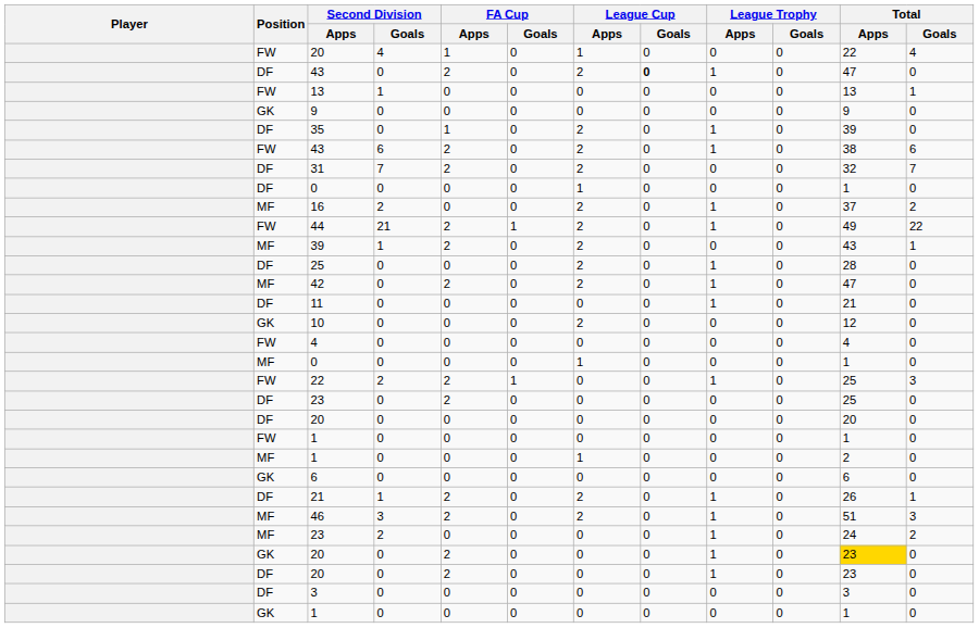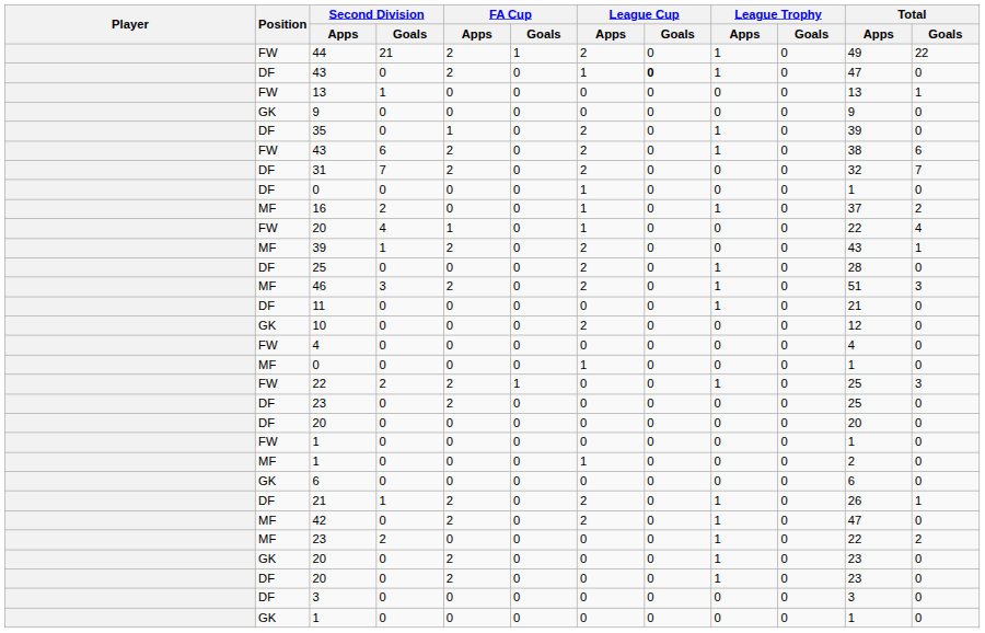 <table class="wikitable plainrowheaders sortable">
 <tr>
 <th rowspan=2 style="width:20em"scope=col>Player</th>
 <th rowspan=2>Position</th>
 <th colspan=2 style="width:10em"scope=col><a href='#'>Second Division</a></th>
 <th colspan=2 style="width:10em"scope=col><a href='#'>FA Cup</a></th>
 <th colspan=2 style="width:10em"scope=col><a href='#'>League Cup</a></th>
 <th colspan=2 style="width:10em"scope=col><a href='#'>League Trophy</a></th>
 <th colspan=2 style="width:10em"scope=col>Total</th>
 </tr>
 <tr>
 <th style="width:5em">Apps</th>
 <th style="width:5em">Goals</th>
 <th style="width:5em">Apps</th>
 <th style="width:5em">Goals</th>
 <th style="width:5em">Apps</th>
 <th style="width:5em">Goals</th>
 <th style="width:5em">Apps</th>
 <th style="width:5em">Goals</th>
 <th style="width:5em">Apps</th>
 <th style="width:5em">Goals</th>
 </tr>
 <tr>
 <th scope=row></th>
 <td>FW</td>
-<td>20</td>
-<td>4</td>
+<td>44</td>
+<td>21</td>
+<td>2</td>
 <td>1</td>
+<td>2</td>
 <td>0</td>
 <td>1</td>
 <td>0</td>
-<td>0</td>
-<td>0</td>
+<td>49</td>
 <td>22</td>
-<td>4</td>
 </tr>
 <tr>
 <th scope=row></th>
 <td>DF</td>
 <td>43</td>
 <td>0</td>
 <td>2</td>
 <td>0</td>
-<td>2</td>
+<td>1</td>
 <td><strong>0</strong></td>
 <td>1</td>
 <td>0</td>
 <td>47</td>
 <td>0</td>
 </tr>
 <tr>
 <th scope=row></th>
 <td>FW</td>
 <td>13</td>
 <td>1</td>
 <td>0</td>
 <td>0</td>
 <td>0</td>
 <td>0</td>
 <td>0</td>
 <td>0</td>
 <td>13</td>
 <td>1</td>
 </tr>
 <tr>
 <th scope=row></th>
 <td>GK</td>
 <td>9</td>
 <td>0</td>
 <td>0</td>
 <td>0</td>
 <td>0</td>
 <td>0</td>
 <td>0</td>
 <td>0</td>
 <td>9</td>
 <td>0</td>
 </tr>
 <tr>
 <th scope=row></th>
 <td>DF</td>
 <td>35</td>
 <td>0</td>
 <td>1</td>
 <td>0</td>
 <td>2</td>
 <td>0</td>
 <td>1</td>
 <td>0</td>
 <td>39</td>
 <td>0</td>
 </tr>
 <tr>
 <th scope=row></th>
 <td>FW</td>
 <td>43</td>
 <td>6</td>
 <td>2</td>
 <td>0</td>
 <td>2</td>
 <td>0</td>
 <td>1</td>
 <td>0</td>
 <td>38</td>
 <td>6</td>
 </tr>
 <tr>
 <th scope=row></th>
 <td>DF</td>
 <td>31</td>
 <td>7</td>
 <td>2</td>
 <td>0</td>
 <td>2</td>
 <td>0</td>
 <td>0</td>
 <td>0</td>
 <td>32</td>
 <td>7</td>
 </tr>
 <tr>
 <th scope=row></th>
 <td>DF</td>
 <td>0</td>
 <td>0</td>
 <td>0</td>
 <td>0</td>
 <td>1</td>
 <td>0</td>
 <td>0</td>
 <td>0</td>
 <td>1</td>
 <td>0</td>
 </tr>
 <tr>
 <th scope=row></th>
 <td>MF</td>
 <td>16</td>
 <td>2</td>
 <td>0</td>
 <td>0</td>
-<td>2</td>
+<td>1</td>
 <td>0</td>
 <td>1</td>
 <td>0</td>
 <td>37</td>
 <td>2</td>
 </tr>
 <tr>
 <th scope=row></th>
 <td>FW</td>
-<td>44</td>
-<td>21</td>
-<td>2</td>
+<td>20</td>
+<td>4</td>
 <td>1</td>
-<td>2</td>
 <td>0</td>
 <td>1</td>
 <td>0</td>
-<td>49</td>
+<td>0</td>
+<td>0</td>
 <td>22</td>
+<td>4</td>
 </tr>
 <tr>
 <th scope=row></th>
 <td>MF</td>
 <td>39</td>
 <td>1</td>
 <td>2</td>
 <td>0</td>
 <td>2</td>
 <td>0</td>
 <td>0</td>
 <td>0</td>
 <td>43</td>
 <td>1</td>
 </tr>
 <tr>
 <th scope=row></th>
 <td>DF</td>
 <td>25</td>
 <td>0</td>
 <td>0</td>
 <td>0</td>
 <td>2</td>
 <td>0</td>
 <td>1</td>
 <td>0</td>
 <td>28</td>
 <td>0</td>
 </tr>
 <tr>
 <th scope=row></th>
 <td>MF</td>
-<td>42</td>
-<td>0</td>
+<td>46</td>
+<td>3</td>
 <td>2</td>
 <td>0</td>
 <td>2</td>
 <td>0</td>
 <td>1</td>
 <td>0</td>
-<td>47</td>
-<td>0</td>
+<td>51</td>
+<td>3</td>
 </tr>
 <tr>
 <th scope=row></th>
 <td>DF</td>
 <td>11</td>
 <td>0</td>
 <td>0</td>
 <td>0</td>
 <td>0</td>
 <td>0</td>
 <td>1</td>
 <td>0</td>
 <td>21</td>
 <td>0</td>
 </tr>
 <tr>
 <th scope=row></th>
 <td>GK</td>
 <td>10</td>
 <td>0</td>
 <td>0</td>
 <td>0</td>
 <td>2</td>
 <td>0</td>
 <td>0</td>
 <td>0</td>
 <td>12</td>
 <td>0</td>
 </tr>
 <tr>
 <th scope=row></th>
 <td>FW</td>
 <td>4</td>
 <td>0</td>
 <td>0</td>
 <td>0</td>
 <td>0</td>
 <td>0</td>
 <td>0</td>
 <td>0</td>
 <td>4</td>
 <td>0</td>
 </tr>
 <tr>
 <th scope=row></th>
 <td>MF</td>
 <td>0</td>
 <td>0</td>
 <td>0</td>
 <td>0</td>
 <td>1</td>
 <td>0</td>
 <td>0</td>
 <td>0</td>
 <td>1</td>
 <td>0</td>
 </tr>
 <tr>
 <th scope=row></th>
 <td>FW</td>
 <td>22</td>
 <td>2</td>
 <td>2</td>
 <td>1</td>
 <td>0</td>
 <td>0</td>
 <td>1</td>
 <td>0</td>
 <td>25</td>
 <td>3</td>
 </tr>
 <tr>
 <th scope=row></th>
 <td>DF</td>
 <td>23</td>
 <td>0</td>
 <td>2</td>
 <td>0</td>
 <td>0</td>
 <td>0</td>
 <td>0</td>
 <td>0</td>
 <td>25</td>
 <td>0</td>
 </tr>
 <tr>
 <th scope=row></th>
 <td>DF</td>
 <td>20</td>
 <td>0</td>
 <td>0</td>
 <td>0</td>
 <td>0</td>
 <td>0</td>
 <td>0</td>
 <td>0</td>
 <td>20</td>
 <td>0</td>
 </tr>
 <tr>
 <th scope=row></th>
 <td>FW</td>
 <td>1</td>
 <td>0</td>
 <td>0</td>
 <td>0</td>
 <td>0</td>
 <td>0</td>
 <td>0</td>
 <td>0</td>
 <td>1</td>
 <td>0</td>
 </tr>
 <tr>
 <th scope=row></th>
 <td>MF</td>
 <td>1</td>
 <td>0</td>
 <td>0</td>
 <td>0</td>
 <td>1</td>
 <td>0</td>
 <td>0</td>
 <td>0</td>
 <td>2</td>
 <td>0</td>
 </tr>
 <tr>
 <th scope=row></th>
 <td>GK</td>
 <td>6</td>
 <td>0</td>
 <td>0</td>
 <td>0</td>
 <td>0</td>
 <td>0</td>
 <td>0</td>
 <td>0</td>
 <td>6</td>
 <td>0</td>
 </tr>
 <tr>
 <th scope=row></th>
 <td>DF</td>
 <td>21</td>
 <td>1</td>
 <td>2</td>
 <td>0</td>
 <td>2</td>
 <td>0</td>
 <td>1</td>
 <td>0</td>
 <td>26</td>
 <td>1</td>
 </tr>
 <tr>
 <th scope=row></th>
 <td>MF</td>
-<td>46</td>
-<td>3</td>
+<td>42</td>
+<td>0</td>
 <td>2</td>
 <td>0</td>
 <td>2</td>
 <td>0</td>
 <td>1</td>
 <td>0</td>
-<td>51</td>
-<td>3</td>
+<td>47</td>
+<td>0</td>
 </tr>
 <tr>
 <th scope=row></th>
 <td>MF</td>
 <td>23</td>
 <td>2</td>
 <td>0</td>
 <td>0</td>
 <td>0</td>
 <td>0</td>
 <td>1</td>
 <td>0</td>
-<td>24</td>
+<td>22</td>
 <td>2</td>
 </tr>
 <tr>
 <th scope=row></th>
 <td>GK</td>
 <td>20</td>
 <td>0</td>
 <td>2</td>
 <td>0</td>
 <td>0</td>
 <td>0</td>
 <td>1</td>
 <td>0</td>
-<td style="background: gold;">23</td>
+<td>23</td>
 <td>0</td>
 </tr>
 <tr>
 <th scope=row></th>
 <td>DF</td>
 <td>20</td>
 <td>0</td>
 <td>2</td>
 <td>0</td>
 <td>0</td>
 <td>0</td>
 <td>1</td>
 <td>0</td>
 <td>23</td>
 <td>0</td>
 </tr>
 <tr>
 <th scope=row></th>
 <td>DF</td>
 <td>3</td>
 <td>0</td>
 <td>0</td>
 <td>0</td>
 <td>0</td>
 <td>0</td>
 <td>0</td>
 <td>0</td>
 <td>3</td>
 <td>0</td>
 </tr>
 <tr>
 <th scope=row></th>
 <td>GK</td>
 <td>1</td>
 <td>0</td>
 <td>0</td>
 <td>0</td>
 <td>0</td>
 <td>0</td>
 <td>0</td>
 <td>0</td>
 <td>1</td>
 <td>0</td>
 </tr>
 </table>
